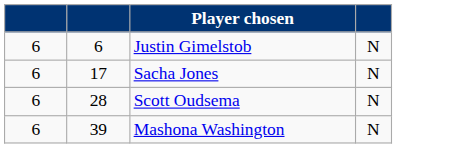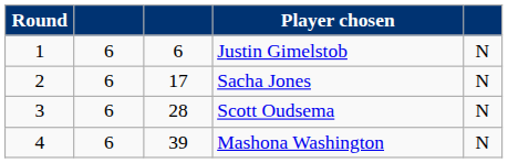 <table class="wikitable" style="text-align:left">
 <tr>
+<th style="background:#003372; color:white" width="50px">Round</th>
 <th style="background:#003372; color:white" width="50px"></th>
 <th style="background:#003372; color:white" width="50px"></th>
 <th style="background:#003372; color:white" width="200px">Player chosen</th>
 <th style="background:#003372; color:white" width="25px"></th>
 </tr>
 <tr>
+<td style="text-align:center">1</td>
 <td style="text-align:center">6</td>
 <td style="text-align:center">6</td>
 <td> <a href='#'>Justin Gimelstob</a></td>
 <td style="text-align:center">N</td>
 </tr>
 <tr>
+<td style="text-align:center">2</td>
 <td style="text-align:center">6</td>
 <td style="text-align:center">17</td>
 <td> <a href='#'>Sacha Jones</a></td>
 <td style="text-align:center">N</td>
 </tr>
 <tr>
+<td style="text-align:center">3</td>
 <td style="text-align:center">6</td>
 <td style="text-align:center">28</td>
 <td> <a href='#'>Scott Oudsema</a></td>
 <td style="text-align:center">N</td>
 </tr>
 <tr>
+<td style="text-align:center">4</td>
 <td style="text-align:center">6</td>
 <td style="text-align:center">39</td>
 <td> <a href='#'>Mashona Washington</a></td>
 <td style="text-align:center">N</td>
 </tr>
 </table>
